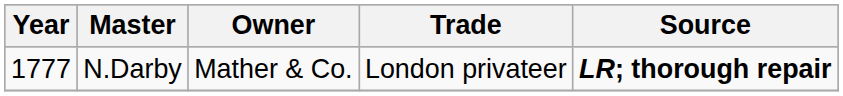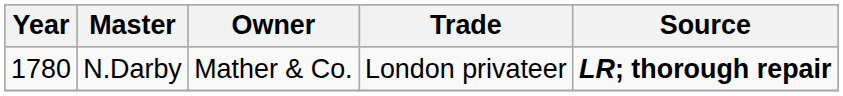 <table class=" wikitable">
 <tr>
 <th>Year</th>
 <th>Master</th>
 <th>Owner</th>
 <th>Trade</th>
 <th>Source</th>
 </tr>
 <tr>
-<td>1777</td>
+<td>1780</td>
 <td>N.Darby</td>
 <td>Mather & Co.</td>
 <td>London privateer</td>
 <td><strong><em>LR</em>; thorough repair</strong></td>
 </tr>
 <tr>
 </tr>
 </table>
